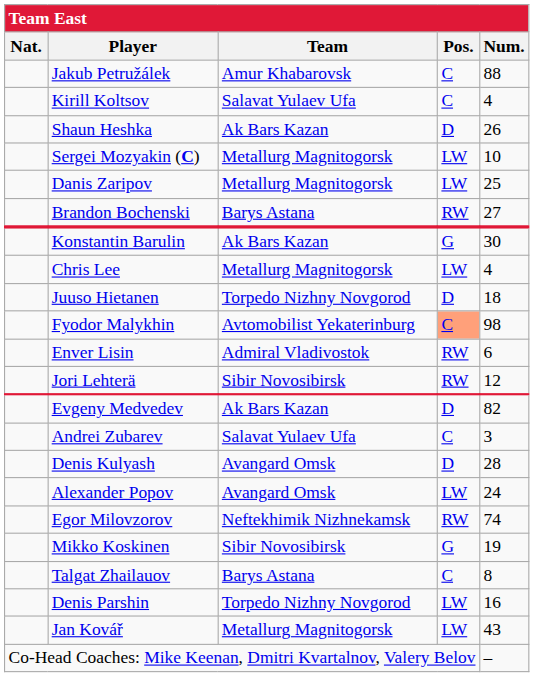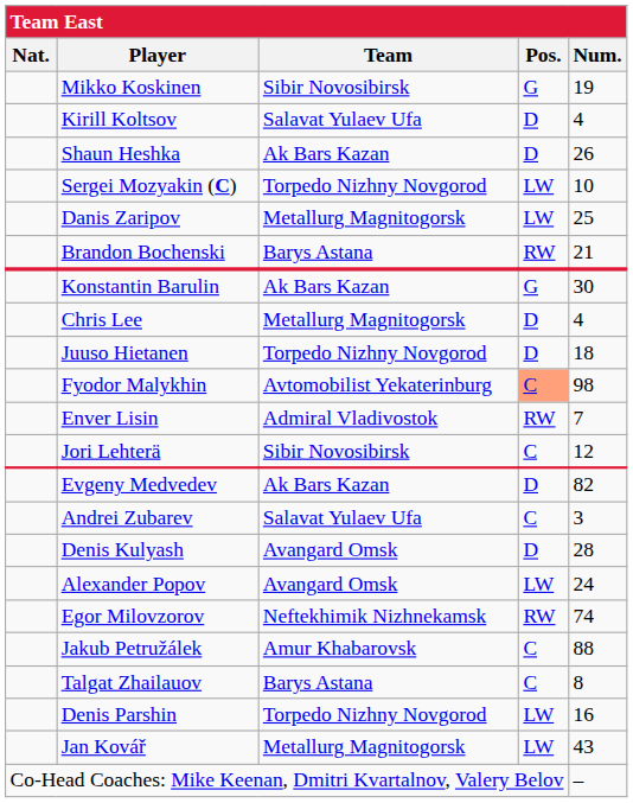 <table class="wikitable">
 <tr>
 <td colspan=5; style="background: #E01837; color: white"><strong>Team East</strong></td>
 </tr>
 <tr>
 <th>Nat.</th>
 <th>Player</th>
 <th>Team</th>
 <th>Pos.</th>
 <th>Num.</th>
 </tr>
 <tr>
 <td></td>
-<td><a href='#'>Jakub Petružálek</a></td>
-<td><a href='#'>Amur Khabarovsk</a></td>
-<td><a href='#'>C</a></td>
-<td>88</td>
+<td><a href='#'>Mikko Koskinen</a></td>
+<td><a href='#'>Sibir Novosibirsk</a></td>
+<td><a href='#'>G</a></td>
+<td>19</td>
 </tr>
 <tr>
 <td></td>
 <td><a href='#'>Kirill Koltsov</a></td>
 <td><a href='#'>Salavat Yulaev Ufa</a></td>
-<td><a href='#'>C</a></td>
+<td><a href='#'>D</a></td>
 <td>4</td>
 </tr>
 <tr>
 <td></td>
 <td><a href='#'>Shaun Heshka</a></td>
 <td><a href='#'>Ak Bars Kazan</a></td>
 <td><a href='#'>D</a></td>
 <td>26</td>
 </tr>
 <tr>
 <td></td>
 <td><a href='#'>Sergei Mozyakin</a> (<strong><a href='#'>C</a></strong>)</td>
-<td><a href='#'>Metallurg Magnitogorsk</a></td>
+<td><a href='#'>Torpedo Nizhny Novgorod</a></td>
 <td><a href='#'>LW</a></td>
 <td>10</td>
 </tr>
 <tr>
 <td></td>
 <td><a href='#'>Danis Zaripov</a></td>
 <td><a href='#'>Metallurg Magnitogorsk</a></td>
 <td><a href='#'>LW</a></td>
 <td>25</td>
 </tr>
 <tr>
 <td></td>
 <td><a href='#'>Brandon Bochenski</a></td>
 <td><a href='#'>Barys Astana</a></td>
 <td><a href='#'>RW</a></td>
-<td>27</td>
+<td>21</td>
 </tr>
 <tr style="border-top:3px solid #E01837;">
 <td></td>
 <td><a href='#'>Konstantin Barulin</a></td>
 <td><a href='#'>Ak Bars Kazan</a></td>
 <td><a href='#'>G</a></td>
 <td>30</td>
 </tr>
 <tr>
 <td></td>
 <td><a href='#'>Chris Lee</a></td>
 <td><a href='#'>Metallurg Magnitogorsk</a></td>
-<td><a href='#'>LW</a></td>
+<td><a href='#'>D</a></td>
 <td>4</td>
 </tr>
 <tr>
 <td></td>
 <td><a href='#'>Juuso Hietanen</a></td>
 <td><a href='#'>Torpedo Nizhny Novgorod</a></td>
 <td><a href='#'>D</a></td>
 <td>18</td>
 </tr>
 <tr>
 <td></td>
 <td><a href='#'>Fyodor Malykhin</a></td>
 <td><a href='#'>Avtomobilist Yekaterinburg</a></td>
 <td style="background: lightsalmon;"><a href='#'>C</a></td>
 <td>98</td>
 </tr>
 <tr>
 <td></td>
 <td><a href='#'>Enver Lisin</a></td>
 <td><a href='#'>Admiral Vladivostok</a></td>
 <td><a href='#'>RW</a></td>
-<td>6</td>
+<td>7</td>
 </tr>
 <tr>
 <td></td>
 <td><a href='#'>Jori Lehterä</a></td>
 <td><a href='#'>Sibir Novosibirsk</a></td>
-<td><a href='#'>RW</a></td>
+<td><a href='#'>C</a></td>
 <td>12</td>
 </tr>
 <tr style="border-top:2px solid #E01837;">
 <td></td>
 <td><a href='#'>Evgeny Medvedev</a></td>
 <td><a href='#'>Ak Bars Kazan</a></td>
 <td><a href='#'>D</a></td>
 <td>82</td>
 </tr>
 <tr>
 <td></td>
 <td><a href='#'>Andrei Zubarev</a></td>
 <td><a href='#'>Salavat Yulaev Ufa</a></td>
 <td><a href='#'>C</a></td>
 <td>3</td>
 </tr>
 <tr>
 <td></td>
 <td><a href='#'>Denis Kulyash</a></td>
 <td><a href='#'>Avangard Omsk</a></td>
 <td><a href='#'>D</a></td>
 <td>28</td>
 </tr>
 <tr>
 <td></td>
 <td><a href='#'>Alexander Popov</a></td>
 <td><a href='#'>Avangard Omsk</a></td>
 <td><a href='#'>LW</a></td>
 <td>24</td>
 </tr>
 <tr>
 <td></td>
 <td><a href='#'>Egor Milovzorov</a></td>
 <td><a href='#'>Neftekhimik Nizhnekamsk</a></td>
 <td><a href='#'>RW</a></td>
 <td>74</td>
 </tr>
 <tr>
 <td></td>
-<td><a href='#'>Mikko Koskinen</a></td>
-<td><a href='#'>Sibir Novosibirsk</a></td>
-<td><a href='#'>G</a></td>
-<td>19</td>
+<td><a href='#'>Jakub Petružálek</a></td>
+<td><a href='#'>Amur Khabarovsk</a></td>
+<td><a href='#'>C</a></td>
+<td>88</td>
 </tr>
 <tr>
 <td></td>
 <td><a href='#'>Talgat Zhailauov</a></td>
 <td><a href='#'>Barys Astana</a></td>
 <td><a href='#'>C</a></td>
 <td>8</td>
 </tr>
 <tr>
 <td></td>
 <td><a href='#'>Denis Parshin</a></td>
 <td><a href='#'>Torpedo Nizhny Novgorod</a></td>
 <td><a href='#'>LW</a></td>
 <td>16</td>
 </tr>
 <tr>
 <td></td>
 <td><a href='#'>Jan Kovář</a></td>
 <td><a href='#'>Metallurg Magnitogorsk</a></td>
 <td><a href='#'>LW</a></td>
 <td>43</td>
 </tr>
 <tr>
 <td colspan="4">Co-Head Coaches: <a href='#'>Mike Keenan</a>, <a href='#'>Dmitri Kvartalnov</a>, <a href='#'>Valery Belov</a></td>
 <td>–</td>
 </tr>
 </table>
